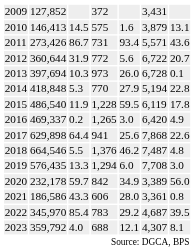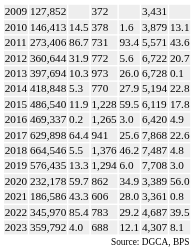 <table class="toccolours sortable" style="padding:0.5em;">
 <tr>
 <th></th>
 <th></th>
 <th></th>
 <th></th>
 <th></th>
 <th></th>
 <th></th>
 </tr>
 <tr style="background:#eee;">
 <td>2009</td>
 <td>127,852</td>
 <td></td>
 <td>372</td>
 <td></td>
 <td>3,431</td>
 <td></td>
 </tr>
 <tr style="background:#eee;">
 <td>2010</td>
 <td>146,413</td>
 <td> 14.5</td>
-<td>575</td>
+<td>378</td>
 <td> 1.6</td>
 <td>3,879</td>
 <td> 13.1</td>
 </tr>
 <tr style="background:#eee;">
 <td>2011</td>
-<td>273,426</td>
+<td>273,406</td>
 <td> 86.7</td>
 <td>731</td>
 <td> 93.4</td>
 <td>5,571</td>
 <td> 43.6</td>
 </tr>
 <tr style="background:#eee;">
 <td>2012</td>
 <td>360,644</td>
 <td> 31.9</td>
 <td>772</td>
 <td> 5.6</td>
 <td>6,722</td>
 <td> 20.7</td>
 </tr>
 <tr style="background:#eee;">
 <td>2013</td>
 <td>397,694</td>
 <td> 10.3</td>
 <td>973</td>
 <td> 26.0</td>
 <td>6,728</td>
 <td> 0.1</td>
 </tr>
 <tr style="background:#eee;">
 <td>2014</td>
 <td>418,848</td>
 <td> 5.3</td>
 <td>770</td>
 <td> 27.9</td>
 <td>5,194</td>
 <td> 22.8</td>
 </tr>
 <tr style="background:#eee;">
 <td>2015</td>
 <td>486,540</td>
 <td> 11.9</td>
 <td>1,228</td>
 <td> 59.5</td>
 <td>6,119</td>
 <td> 17.8</td>
 </tr>
 <tr style="background:#eee;">
 <td>2016</td>
 <td>469,337</td>
 <td> 0.2</td>
 <td>1,265</td>
 <td> 3.0</td>
 <td>6,420</td>
 <td> 4.9</td>
 </tr>
 <tr style="background:#eee;">
 <td>2017</td>
 <td>629,898</td>
 <td> 64.4</td>
 <td>941</td>
 <td> 25.6</td>
 <td>7,868</td>
 <td> 22.6</td>
 </tr>
 <tr style="background:#eee;">
 <td>2018</td>
 <td>664,546</td>
 <td> 5.5</td>
 <td>1,376</td>
 <td> 46.2</td>
 <td>7,487</td>
 <td> 4.8</td>
 </tr>
 <tr style="background:#eee;">
 <td>2019</td>
 <td>576,435</td>
 <td> 13.3</td>
 <td>1,294</td>
 <td> 6.0</td>
 <td>7,708</td>
 <td> 3.0</td>
 </tr>
 <tr style="background:#eee;">
 <td>2020</td>
 <td>232,178</td>
 <td> 59.7</td>
-<td>842</td>
+<td>862</td>
 <td> 34.9</td>
 <td>3,389</td>
 <td> 56.0</td>
 </tr>
 <tr style="background:#eee;">
 <td>2021</td>
 <td>186,586</td>
 <td> 43.3</td>
 <td>606</td>
 <td> 28.0</td>
 <td>3,361</td>
 <td> 0.8</td>
 </tr>
 <tr style="background:#eee;">
 <td>2022</td>
 <td>345,970</td>
 <td> 85.4</td>
 <td>783</td>
 <td> 29.2</td>
 <td>4,687</td>
 <td> 39.5</td>
 </tr>
 <tr style="background:#eee;">
 <td>2023</td>
 <td>359,792</td>
 <td> 4.0</td>
 <td>688</td>
 <td> 12.1</td>
 <td>4,307</td>
 <td> 8.1</td>
 </tr>
 <tr>
 <td colspan="7" style="text-align:right;"><sup>Source: DGCA, BPS</sup></td>
 </tr>
 </table>
